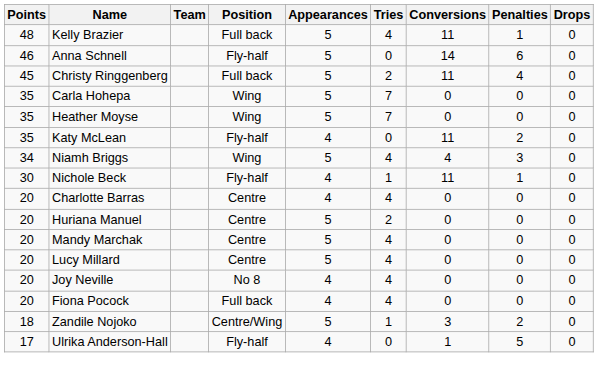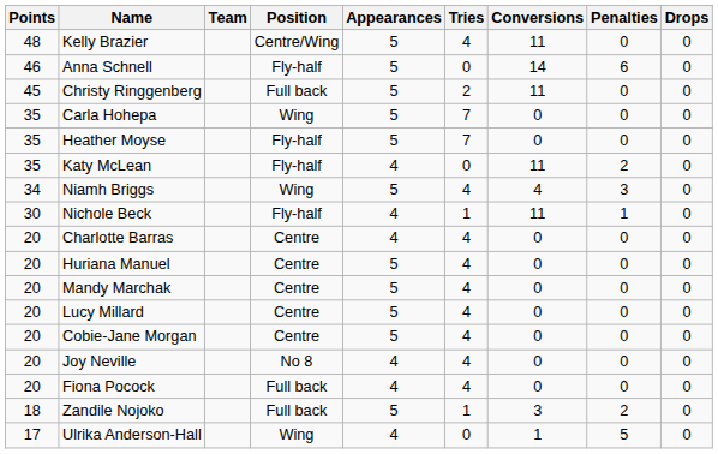 <table class="wikitable sortable" style="text-align:center; font-size:98%;">
 <tr>
 <th>Points</th>
 <th>Name</th>
 <th>Team</th>
 <th>Position</th>
 <th>Appearances</th>
 <th>Tries</th>
 <th>Conversions</th>
 <th>Penalties</th>
 <th>Drops</th>
 </tr>
 <tr>
 <td>48</td>
 <td align="left">Kelly Brazier</td>
 <td align="left"></td>
-<td>Full back</td>
+<td>Centre/Wing</td>
 <td>5</td>
 <td>4</td>
 <td>11</td>
-<td>1</td>
+<td>0</td>
 <td>0</td>
 </tr>
 <tr>
 <td>46</td>
 <td align="left">Anna Schnell</td>
 <td align="left"></td>
 <td>Fly-half</td>
 <td>5</td>
 <td>0</td>
 <td>14</td>
 <td>6</td>
 <td>0</td>
 </tr>
 <tr>
 <td>45</td>
 <td align="left">Christy Ringgenberg</td>
 <td align="left"></td>
 <td>Full back</td>
 <td>5</td>
 <td>2</td>
 <td>11</td>
-<td>4</td>
+<td>0</td>
 <td>0</td>
 </tr>
 <tr>
 <td>35</td>
 <td align="left">Carla Hohepa</td>
 <td align="left"></td>
 <td>Wing</td>
 <td>5</td>
 <td>7</td>
 <td>0</td>
 <td>0</td>
 <td>0</td>
 </tr>
 <tr>
 <td>35</td>
 <td align="left">Heather Moyse</td>
 <td align="left"></td>
-<td>Wing</td>
+<td>Fly-half</td>
 <td>5</td>
 <td>7</td>
 <td>0</td>
 <td>0</td>
 <td>0</td>
 </tr>
 <tr>
 <td>35</td>
 <td align="left">Katy McLean</td>
 <td align="left"></td>
 <td>Fly-half</td>
 <td>4</td>
 <td>0</td>
 <td>11</td>
 <td>2</td>
 <td>0</td>
 </tr>
 <tr>
 <td>34</td>
 <td align="left">Niamh Briggs</td>
 <td align="left"></td>
 <td>Wing</td>
 <td>5</td>
 <td>4</td>
 <td>4</td>
 <td>3</td>
 <td>0</td>
 </tr>
 <tr>
 <td>30</td>
 <td align="left">Nichole Beck</td>
 <td align="left"></td>
 <td>Fly-half</td>
 <td>4</td>
 <td>1</td>
 <td>11</td>
 <td>1</td>
 <td>0</td>
 </tr>
 <tr>
 <td>20</td>
 <td align="left">Charlotte Barras</td>
 <td align="left"></td>
 <td>Centre</td>
 <td>4</td>
 <td>4</td>
 <td>0</td>
 <td>0</td>
 <td>0</td>
 </tr>
 <tr>
 <td>20</td>
 <td align="left">Huriana Manuel</td>
 <td align="left"></td>
 <td>Centre</td>
 <td>5</td>
-<td>2</td>
+<td>4</td>
 <td>0</td>
 <td>0</td>
 <td>0</td>
 </tr>
 <tr>
 <td>20</td>
 <td align="left">Mandy Marchak</td>
 <td align="left"></td>
 <td>Centre</td>
 <td>5</td>
 <td>4</td>
 <td>0</td>
 <td>0</td>
 <td>0</td>
 </tr>
 <tr>
 <td>20</td>
 <td align="left">Lucy Millard</td>
+<td align="left"></td>
+<td>Centre</td>
+<td>5</td>
+<td>4</td>
+<td>0</td>
+<td>0</td>
+<td>0</td>
+</tr>
+<tr>
+<td>20</td>
+<td align="left">Cobie-Jane Morgan</td>
 <td align="left"></td>
 <td>Centre</td>
 <td>5</td>
 <td>4</td>
 <td>0</td>
 <td>0</td>
 <td>0</td>
 </tr>
 <tr>
 <td>20</td>
 <td align="left">Joy Neville</td>
 <td align="left"></td>
 <td>No 8</td>
 <td>4</td>
 <td>4</td>
 <td>0</td>
 <td>0</td>
 <td>0</td>
 </tr>
 <tr>
 <td>20</td>
 <td align="left">Fiona Pocock</td>
 <td align="left"></td>
 <td>Full back</td>
 <td>4</td>
 <td>4</td>
 <td>0</td>
 <td>0</td>
 <td>0</td>
 </tr>
 <tr>
 <td>18</td>
 <td align="left">Zandile Nojoko</td>
 <td align="left"></td>
-<td>Centre/Wing</td>
+<td>Full back</td>
 <td>5</td>
 <td>1</td>
 <td>3</td>
 <td>2</td>
 <td>0</td>
 </tr>
 <tr>
 <td>17</td>
 <td align="left">Ulrika Anderson-Hall</td>
 <td align="left"></td>
-<td>Fly-half</td>
+<td>Wing</td>
 <td>4</td>
 <td>0</td>
 <td>1</td>
 <td>5</td>
 <td>0</td>
 </tr>
 </table>
